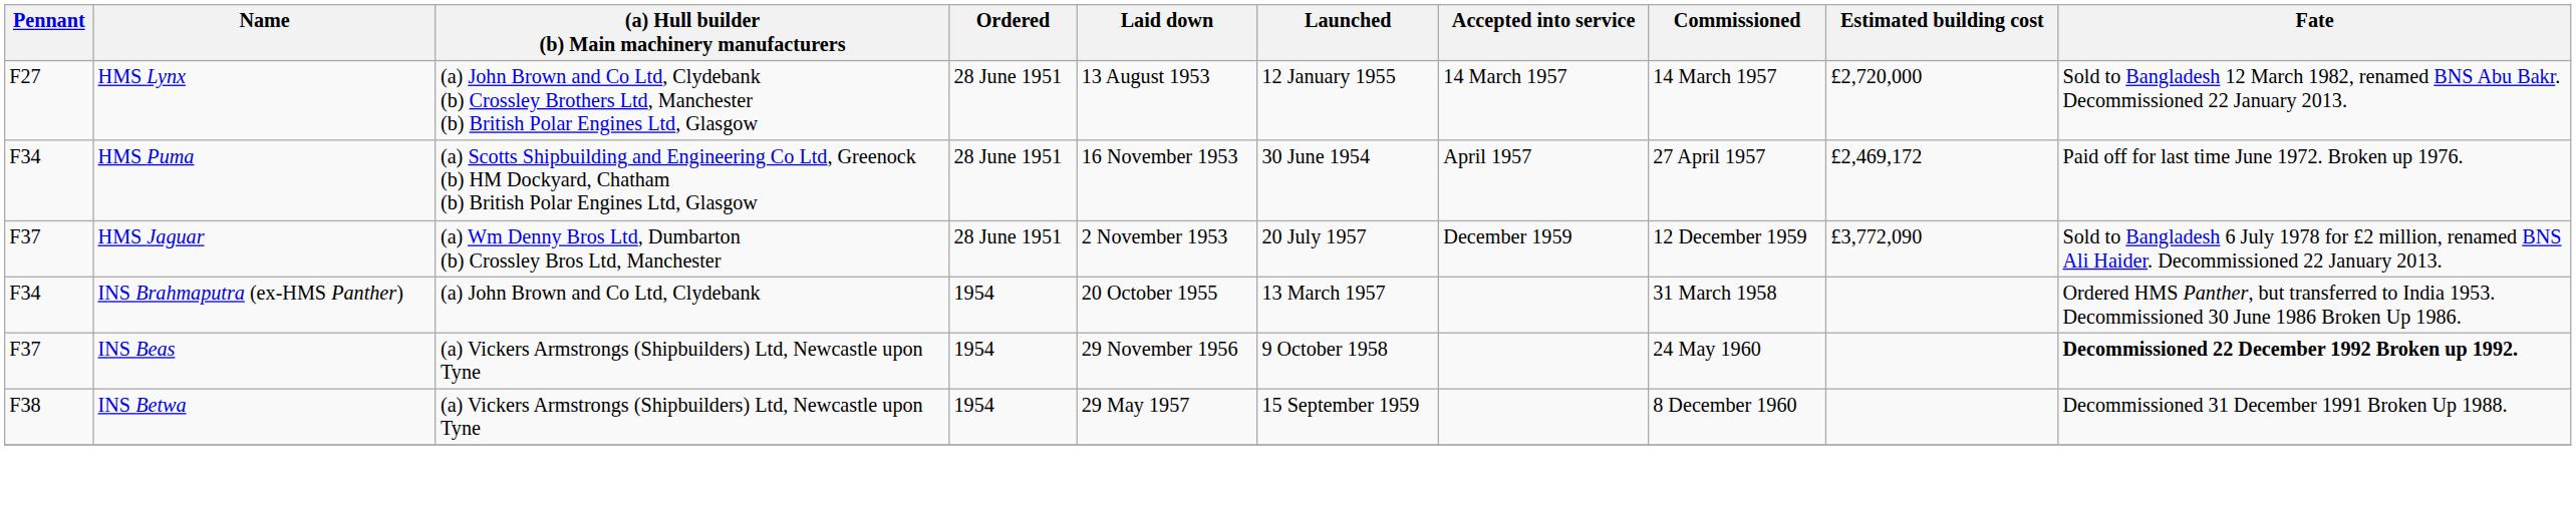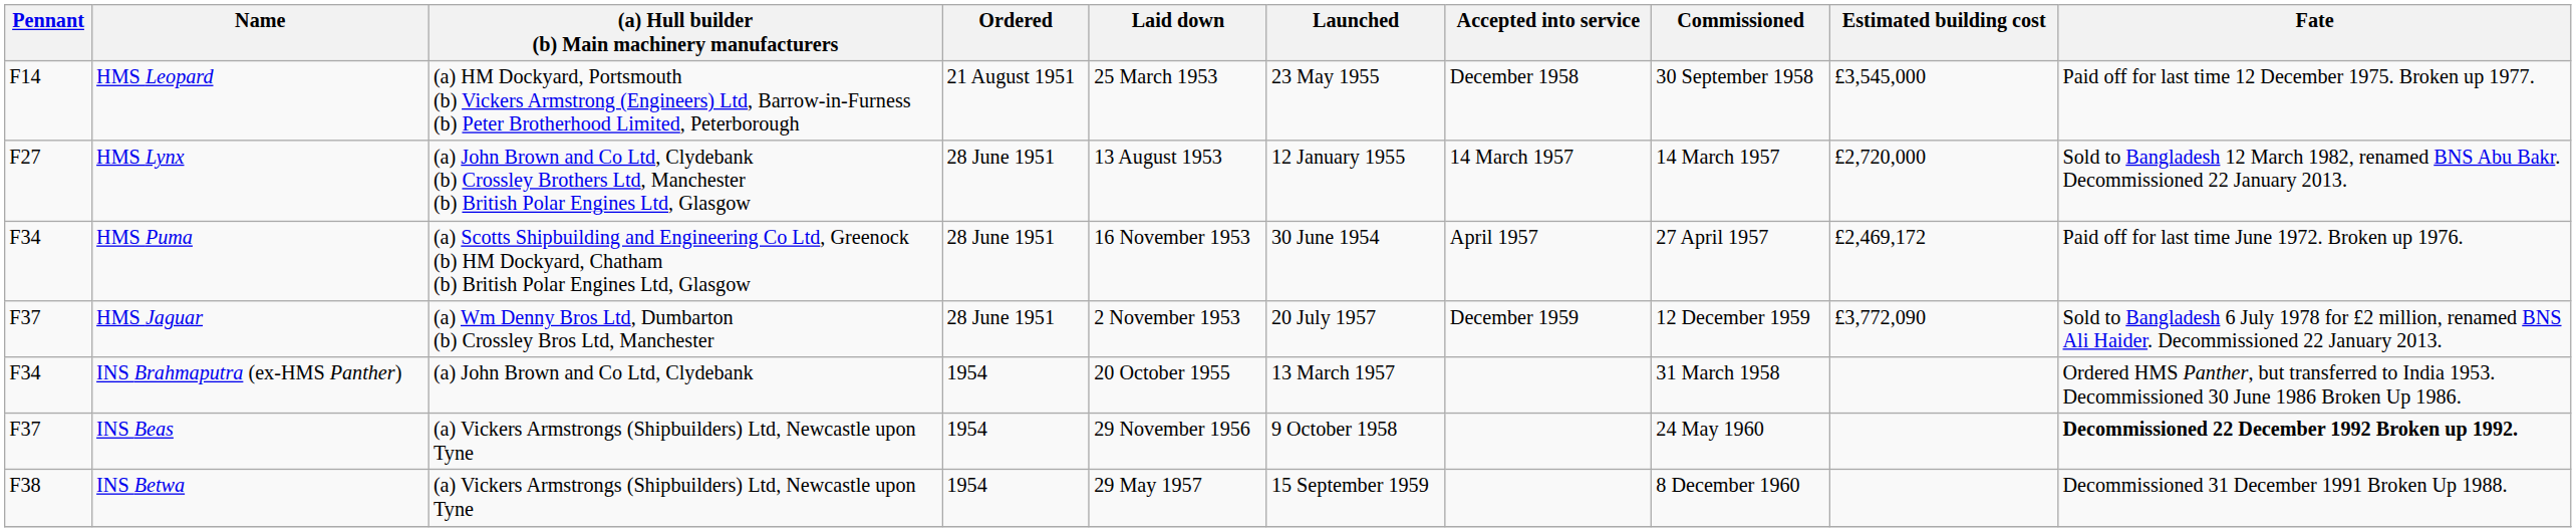 <table class="wikitable" style="font-size:97%;">
 <tr valign=top>
 <th><a href='#'>Pennant</a></th>
 <th>Name</th>
 <th width="20%">(a) Hull builder<br>(b) Main machinery manufacturers</th>
 <th>Ordered</th>
 <th>Laid down</th>
 <th>Launched</th>
 <th>Accepted into service</th>
 <th>Commissioned</th>
 <th>Estimated building cost</th>
 <th width="20%">Fate</th>
+</tr>
+<tr valign=top>
+<td>F14</td>
+<td><a href='#'>HMS <em>Leopard</em></a></td>
+<td>(a) HM Dockyard, Portsmouth<br>(b) <a href='#'>Vickers Armstrong (Engineers) Ltd</a>, Barrow-in-Furness<br>(b) <a href='#'>Peter Brotherhood Limited</a>, Peterborough</td>
+<td>21 August 1951</td>
+<td>25 March 1953</td>
+<td>23 May 1955</td>
+<td>December 1958</td>
+<td>30 September 1958</td>
+<td>£3,545,000</td>
+<td>Paid off for last time 12 December 1975. Broken up 1977.</td>
 </tr>
 <tr valign=top>
 <td>F27</td>
 <td><a href='#'>HMS <em>Lynx</em></a></td>
 <td>(a) <a href='#'>John Brown and Co Ltd</a>, Clydebank<br>(b) <a href='#'>Crossley Brothers Ltd</a>, Manchester<br>(b) <a href='#'>British Polar Engines Ltd</a>, Glasgow</td>
 <td>28 June 1951</td>
 <td>13 August 1953</td>
 <td>12 January 1955</td>
 <td>14 March 1957</td>
 <td>14 March 1957</td>
 <td>£2,720,000</td>
 <td>Sold to <a href='#'>Bangladesh</a> 12 March 1982, renamed <a href='#'>BNS Abu Bakr</a>. Decommissioned 22 January 2013.</td>
 </tr>
 <tr valign=top>
 <td>F34</td>
 <td><a href='#'>HMS <em>Puma</em></a></td>
 <td>(a) <a href='#'>Scotts Shipbuilding and Engineering Co Ltd</a>, Greenock <br>(b) HM Dockyard, Chatham<br>(b) British Polar Engines Ltd, Glasgow</td>
 <td>28 June 1951</td>
 <td>16 November 1953</td>
 <td>30 June 1954</td>
 <td>April 1957</td>
 <td>27 April 1957</td>
 <td>£2,469,172</td>
 <td>Paid off for last time June 1972. Broken up 1976.</td>
 </tr>
 <tr valign=top>
 <td>F37</td>
 <td><a href='#'>HMS <em>Jaguar</em></a></td>
 <td>(a) <a href='#'>Wm Denny Bros Ltd</a>, Dumbarton<br>(b) Crossley Bros Ltd, Manchester</td>
 <td>28 June 1951</td>
 <td>2 November 1953</td>
 <td>20 July 1957</td>
 <td>December 1959</td>
 <td>12 December 1959</td>
 <td>£3,772,090</td>
 <td>Sold to <a href='#'>Bangladesh</a> 6 July 1978 for £2 million, renamed <a href='#'>BNS Ali Haider</a>. Decommissioned 22 January 2013.</td>
 </tr>
 <tr valign=top>
 <td>F34</td>
 <td><a href='#'>INS <em>Brahmaputra</em></a> (ex-HMS <em>Panther</em>)</td>
 <td>(a) John Brown and Co Ltd, Clydebank</td>
 <td>1954</td>
 <td>20 October 1955</td>
 <td>13 March 1957</td>
 <td></td>
 <td>31 March 1958</td>
 <td></td>
 <td>Ordered HMS <em>Panther</em>, but transferred to India 1953. Decommissioned 30 June 1986 Broken Up 1986.</td>
 </tr>
 <tr valign=top>
 <td>F37</td>
 <td><a href='#'>INS <em>Beas</em></a></td>
 <td>(a) Vickers Armstrongs (Shipbuilders) Ltd, Newcastle upon Tyne</td>
 <td>1954</td>
 <td>29 November 1956</td>
 <td>9 October 1958</td>
 <td></td>
 <td>24 May 1960</td>
 <td></td>
 <td><strong>Decommissioned 22 December 1992 Broken up 1992.</strong></td>
 </tr>
 <tr valign=top>
 <td>F38</td>
 <td><a href='#'>INS <em>Betwa</em></a></td>
 <td>(a) Vickers Armstrongs (Shipbuilders) Ltd, Newcastle upon Tyne</td>
 <td>1954</td>
 <td>29 May 1957</td>
 <td>15 September 1959</td>
 <td></td>
 <td>8 December 1960</td>
 <td></td>
 <td>Decommissioned 31 December 1991 Broken Up 1988.</td>
 </tr>
 <tr>
 </tr>
 </table>
